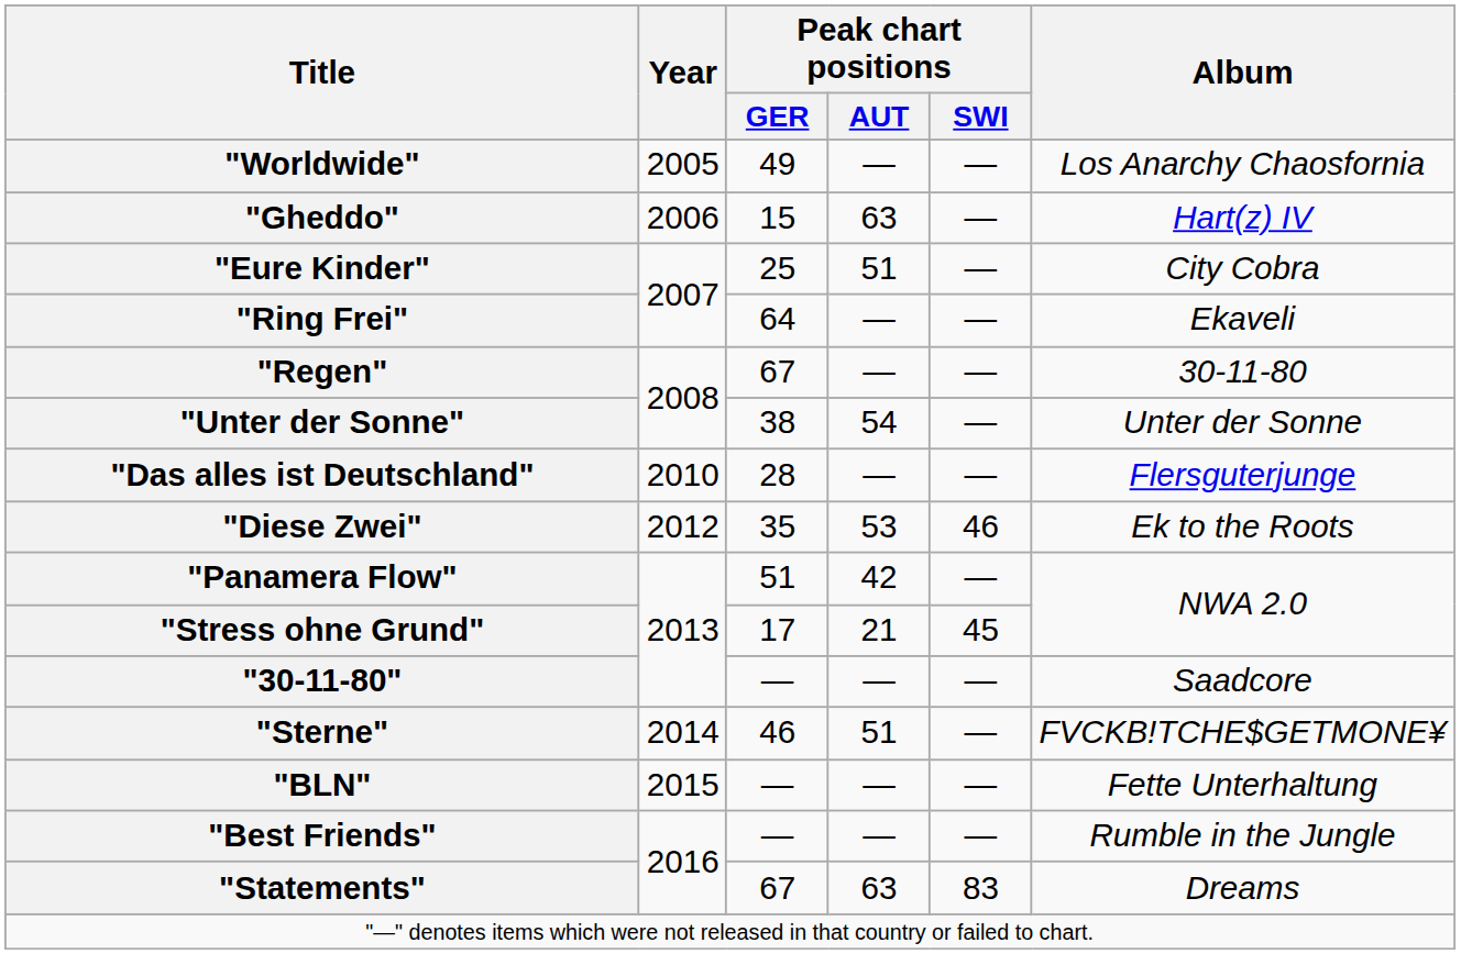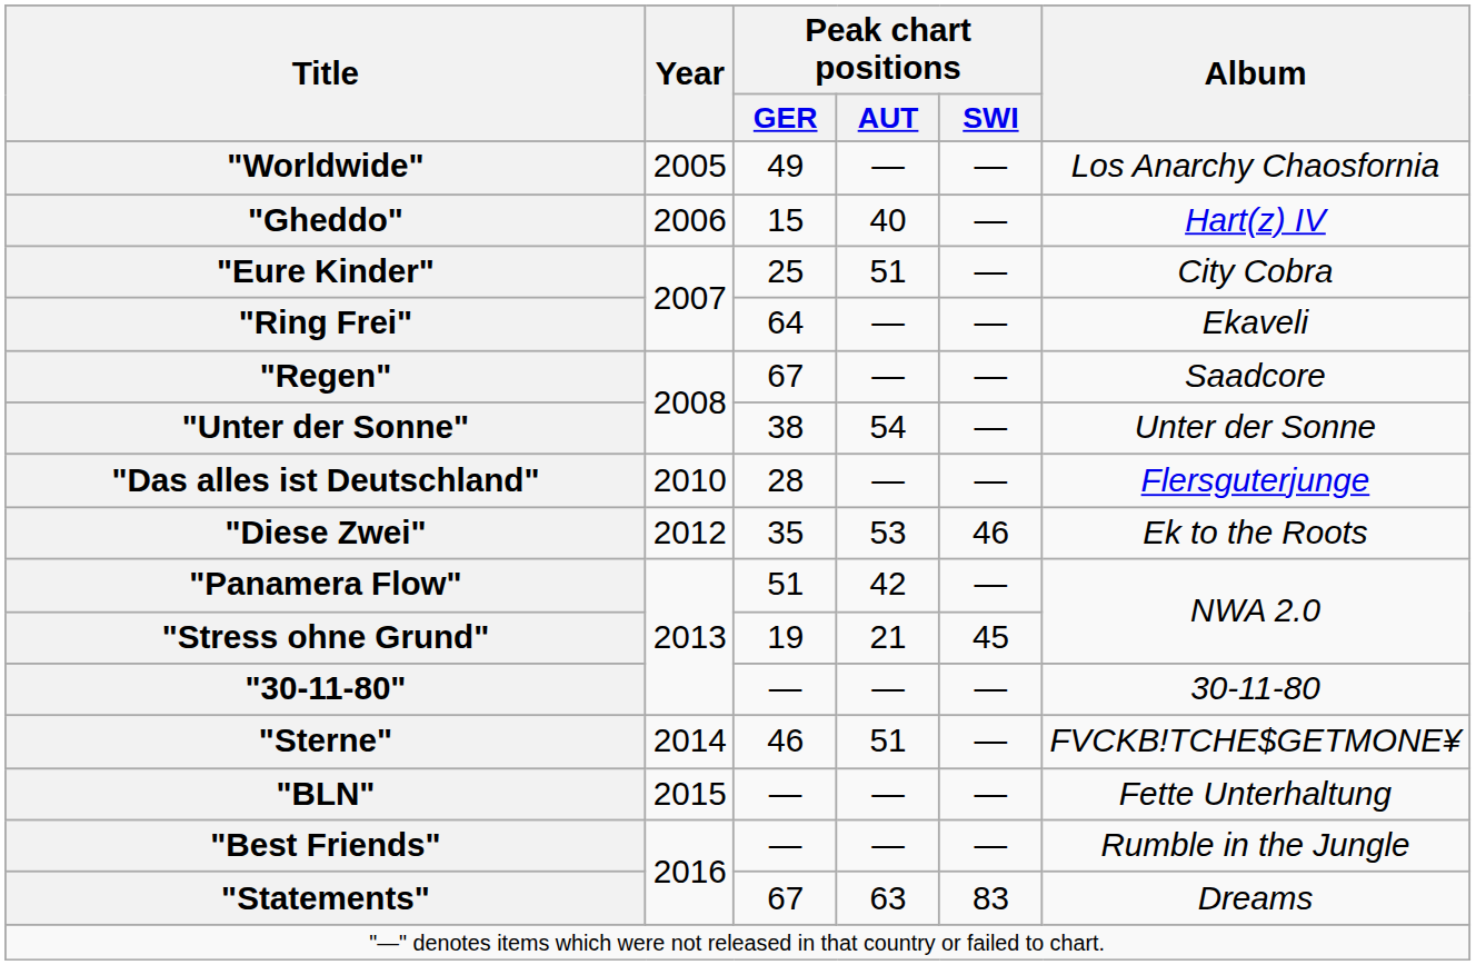 <table class="wikitable plainrowheaders" style="text-align: center;">
 <tr>
 <th scope="col" rowspan="2" style="width:19em;">Title</th>
 <th scope="col" rowspan="2">Year</th>
 <th scope="col" colspan="3">Peak chart positions</th>
 <th scope="col" rowspan="2">Album</th>
 </tr>
 <tr>
 <th scope="col" style="width:3em;font-size:90%;"><a href='#'>GER</a><br></th>
 <th scope="col" style="width:3em;font-size:90%;"><a href='#'>AUT</a><br></th>
 <th scope="col" style="width:3em;font-size:90%;"><a href='#'>SWI</a><br></th>
 </tr>
 <tr>
 <th scope="row">"Worldwide"<br></th>
 <td>2005</td>
 <td>49</td>
 <td>—</td>
 <td>—</td>
 <td><em>Los Anarchy Chaosfornia</em></td>
 </tr>
 <tr>
 <th scope="row">"Gheddo"<br></th>
 <td>2006</td>
 <td>15</td>
-<td>63</td>
+<td>40</td>
 <td>—</td>
 <td><em><a href='#'>Hart(z) IV</a></em></td>
 </tr>
 <tr>
 <th scope="row">"Eure Kinder"<br></th>
 <td rowspan="2">2007</td>
 <td>25</td>
 <td>51</td>
 <td>—</td>
 <td><em>City Cobra</em></td>
 </tr>
 <tr>
 <th scope="row">"Ring Frei"<br></th>
 <td>64</td>
 <td>—</td>
 <td>—</td>
 <td><em>Ekaveli</em></td>
 </tr>
 <tr>
 <th scope="row">"Regen"<br></th>
 <td rowspan="2">2008</td>
 <td>67</td>
 <td>—</td>
 <td>—</td>
-<td><em>30-11-80</em></td>
+<td><em>Saadcore</em></td>
 </tr>
 <tr>
 <th scope="row">"Unter der Sonne"<br></th>
 <td>38</td>
 <td>54</td>
 <td>—</td>
 <td><em>Unter der Sonne</em></td>
 </tr>
 <tr>
 <th scope="row">"Das alles ist Deutschland"<br></th>
 <td>2010</td>
 <td>28</td>
 <td>—</td>
 <td>—</td>
 <td><em><a href='#'>Flersguterjunge</a></em></td>
 </tr>
 <tr>
 <th scope="row">"Diese Zwei"<br></th>
 <td>2012</td>
 <td>35</td>
 <td>53</td>
 <td>46</td>
 <td><em>Ek to the Roots</em></td>
 </tr>
 <tr>
 <th scope="row">"Panamera Flow"<br></th>
 <td rowspan="3">2013</td>
 <td>51</td>
 <td>42</td>
 <td>—</td>
 <td rowspan="2"><em>NWA 2.0</em></td>
 </tr>
 <tr>
 <th scope="row">"Stress ohne Grund"<br></th>
-<td>17</td>
+<td>19</td>
 <td>21</td>
 <td>45</td>
 </tr>
 <tr>
 <th scope="row">"30-11-80"<br></th>
 <td>—</td>
 <td>—</td>
 <td>—</td>
-<td><em>Saadcore</em></td>
+<td><em>30-11-80</em></td>
 </tr>
 <tr>
 <th scope="row">"Sterne"<br></th>
 <td>2014</td>
 <td>46</td>
 <td>51</td>
 <td>—</td>
 <td><em>FVCKB!TCHE$GETMONE¥</em></td>
 </tr>
 <tr>
 <th scope="row">"BLN"<br></th>
 <td>2015</td>
 <td>—</td>
 <td>—</td>
 <td>—</td>
 <td><em>Fette Unterhaltung</em></td>
 </tr>
 <tr>
 <th scope="row">"Best Friends"<br></th>
 <td rowspan="2">2016</td>
 <td>—</td>
 <td>—</td>
 <td>—</td>
 <td><em>Rumble in the Jungle</em></td>
 </tr>
 <tr>
 <th scope="row">"Statements"<br></th>
 <td>67</td>
 <td>63</td>
 <td>83</td>
 <td><em>Dreams</em></td>
 </tr>
 <tr>
 <td colspan="15" style="text-align:center; font-size:8pt;">"—" denotes items which were not released in that country or failed to chart.</td>
 </tr>
 </table>
